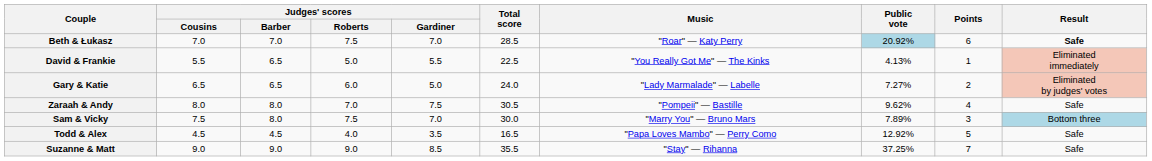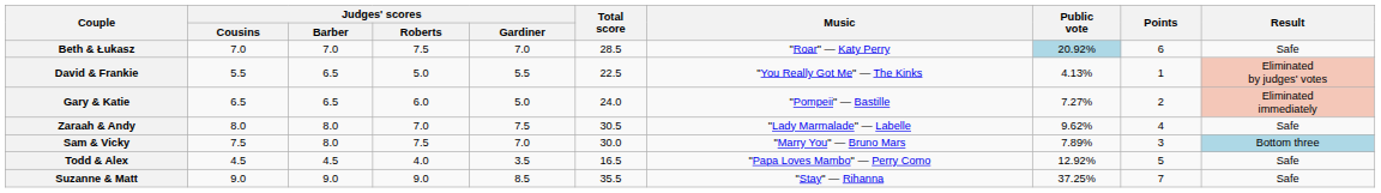 <table class="wikitable sortable" style="text-align:center; font-size:90%; width: 90%">
 <tr>
 <th scope="col" rowspan=2>Couple</th>
 <th scope="col" colspan=4 class="unsortable">Judges' scores</th>
 <th scope="col" rowspan=2>Total<br>score</th>
 <th scope="col" rowspan=2 class="unsortable">Music</th>
 <th scope="col" rowspan=2>Public<br>vote</th>
 <th scope="col" rowspan=2 class="unsortable">Points</th>
 <th scope="col" rowspan=2 class="unsortable">Result</th>
 </tr>
 <tr>
 <th class="unsortable">Cousins</th>
 <th class="unsortable">Barber</th>
 <th class="unsortable">Roberts</th>
 <th class="unsortable">Gardiner</th>
 </tr>
 <tr>
 <th scope="row">Beth & Łukasz</th>
 <td>7.0</td>
 <td>7.0</td>
 <td>7.5</td>
 <td>7.0</td>
 <td>28.5</td>
 <td>"<a href='#'>Roar</a>" — <a href='#'>Katy Perry</a></td>
 <td style="background: lightblue;">20.92%</td>
 <td>6</td>
-<td><strong>Safe</strong></td>
+<td>Safe</td>
 </tr>
 <tr>
 <th scope="row">David & Frankie</th>
 <td>5.5</td>
 <td>6.5</td>
 <td>5.0</td>
 <td>5.5</td>
 <td>22.5</td>
 <td>"<a href='#'>You Really Got Me</a>" — <a href='#'>The Kinks</a></td>
 <td>4.13%</td>
 <td>1</td>
-<td bgcolor="f4c7b8">Eliminated<br>immediately</td>
+<td bgcolor="f4c7b8">Eliminated<br>by judges' votes</td>
 </tr>
 <tr>
 <th scope="row">Gary & Katie</th>
 <td>6.5</td>
 <td>6.5</td>
 <td>6.0</td>
 <td>5.0</td>
 <td>24.0</td>
-<td>"<a href='#'>Lady Marmalade</a>" — <a href='#'>Labelle</a></td>
+<td>"<a href='#'>Pompeii</a>" — <a href='#'>Bastille</a></td>
 <td>7.27%</td>
 <td>2</td>
-<td bgcolor="f4c7b8">Eliminated<br>by judges' votes</td>
+<td bgcolor="f4c7b8">Eliminated<br>immediately</td>
 </tr>
 <tr>
 <th scope="row">Zaraah & Andy</th>
 <td>8.0</td>
 <td>8.0</td>
 <td>7.0</td>
 <td>7.5</td>
 <td>30.5</td>
-<td>"<a href='#'>Pompeii</a>" — <a href='#'>Bastille</a></td>
+<td>"<a href='#'>Lady Marmalade</a>" — <a href='#'>Labelle</a></td>
 <td>9.62%</td>
 <td>4</td>
 <td>Safe</td>
 </tr>
 <tr>
 <th scope="row">Sam & Vicky</th>
 <td>7.5</td>
 <td>8.0</td>
 <td>7.5</td>
 <td>7.0</td>
 <td>30.0</td>
 <td>"<a href='#'>Marry You</a>" — <a href='#'>Bruno Mars</a></td>
 <td>7.89%</td>
 <td>3</td>
 <td bgcolor="lightblue">Bottom three</td>
 </tr>
 <tr>
 <th scope="row">Todd & Alex</th>
 <td>4.5</td>
 <td>4.5</td>
 <td>4.0</td>
 <td>3.5</td>
 <td>16.5</td>
 <td>"<a href='#'>Papa Loves Mambo</a>" — <a href='#'>Perry Como</a></td>
 <td>12.92%</td>
 <td>5</td>
 <td>Safe</td>
 </tr>
 <tr>
 <th scope="row">Suzanne & Matt</th>
 <td>9.0</td>
 <td>9.0</td>
 <td>9.0</td>
 <td>8.5</td>
 <td>35.5</td>
 <td>"<a href='#'>Stay</a>" — <a href='#'>Rihanna</a></td>
 <td>37.25%</td>
 <td>7</td>
 <td>Safe</td>
 </tr>
 </table>
